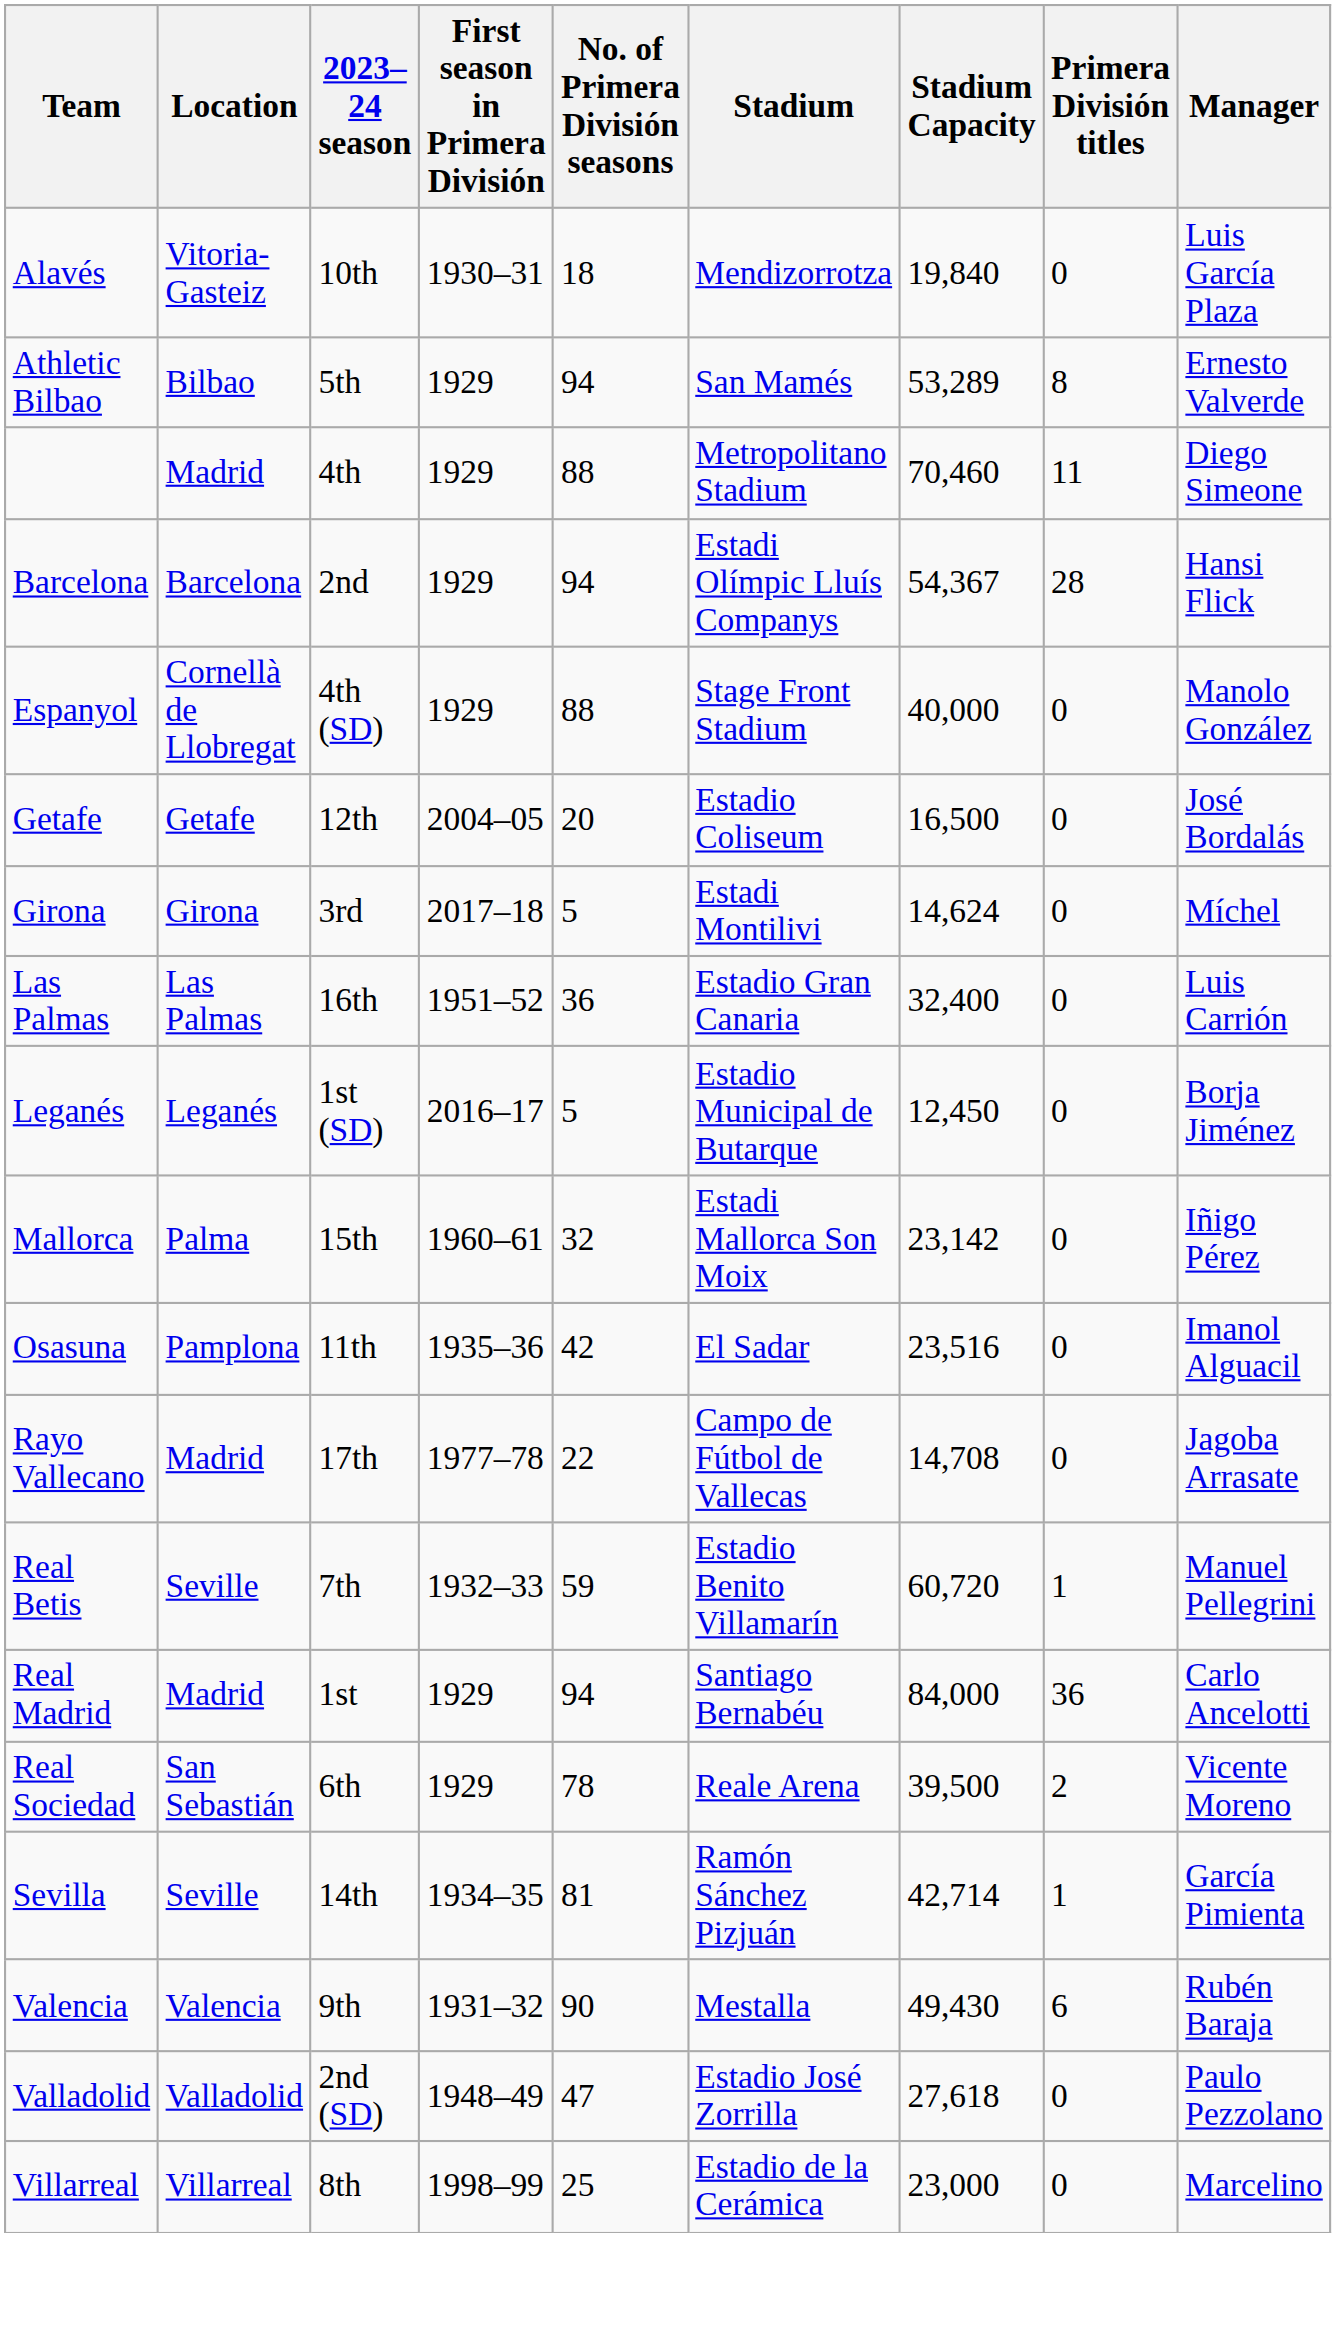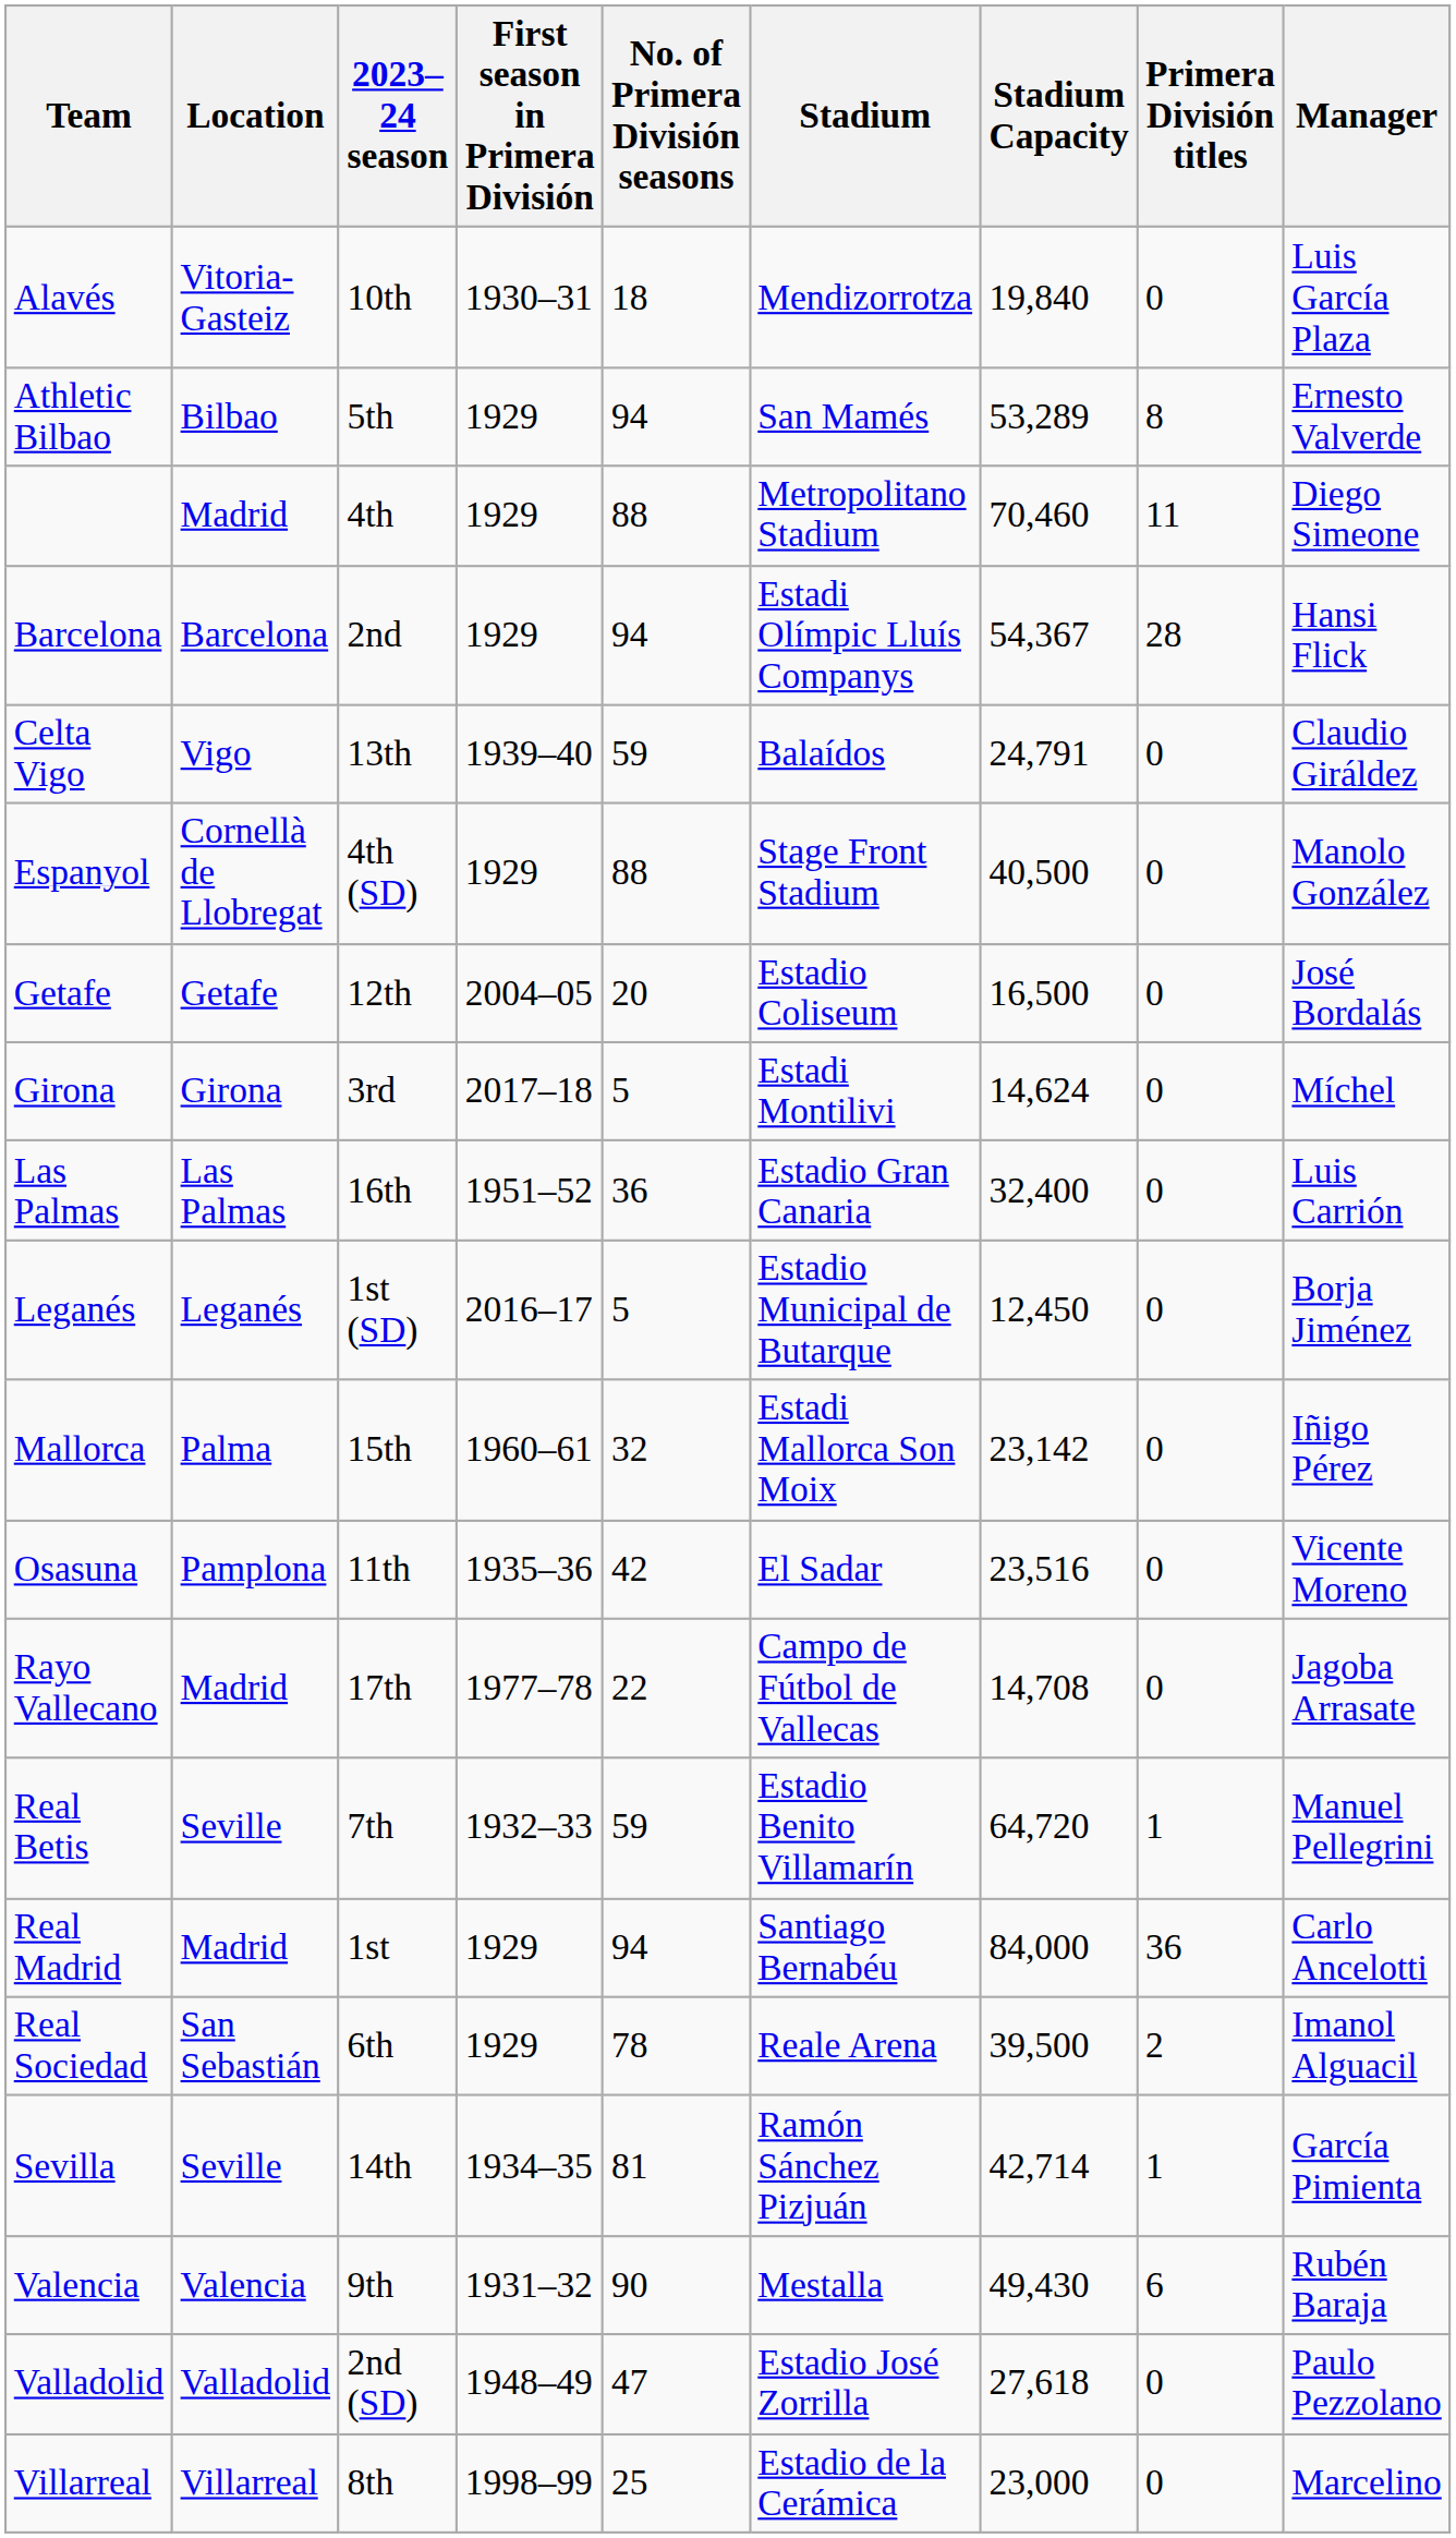 <table class="wikitable sortable" style="text-align: left">
 <tr>
 <th>Team</th>
 <th>Location</th>
 <th><a href='#'>2023–24</a> season</th>
 <th>First season in Primera División</th>
 <th>No. of Primera División seasons</th>
 <th>Stadium</th>
 <th>Stadium Capacity</th>
 <th>Primera División titles</th>
 <th>Manager</th>
 </tr>
 <tr>
 <td><a href='#'>Alavés</a></td>
 <td><a href='#'>Vitoria-Gasteiz</a></td>
 <td>10th</td>
 <td>1930–31</td>
 <td>18</td>
 <td><a href='#'>Mendizorrotza</a></td>
 <td>19,840</td>
 <td>0</td>
 <td><a href='#'>Luis García Plaza</a></td>
 </tr>
 <tr>
 <td><a href='#'>Athletic Bilbao</a></td>
 <td><a href='#'>Bilbao</a></td>
 <td>5th</td>
 <td>1929</td>
 <td>94</td>
 <td><a href='#'>San Mamés</a></td>
 <td>53,289</td>
 <td>8</td>
 <td><a href='#'>Ernesto Valverde</a></td>
 </tr>
 <tr>
 <td></td>
 <td><a href='#'>Madrid</a></td>
 <td>4th</td>
 <td>1929</td>
 <td>88</td>
 <td><a href='#'>Metropolitano Stadium</a></td>
 <td>70,460</td>
 <td>11</td>
 <td><a href='#'>Diego Simeone</a></td>
 </tr>
 <tr>
 <td><a href='#'>Barcelona</a></td>
 <td><a href='#'>Barcelona</a></td>
 <td>2nd</td>
 <td>1929</td>
 <td>94</td>
 <td><a href='#'>Estadi Olímpic Lluís Companys</a></td>
 <td>54,367</td>
 <td>28</td>
 <td><a href='#'>Hansi Flick</a></td>
 </tr>
 <tr>
+<td><a href='#'>Celta Vigo</a></td>
+<td><a href='#'>Vigo</a></td>
+<td>13th</td>
+<td>1939–40</td>
+<td>59</td>
+<td><a href='#'>Balaídos</a></td>
+<td>24,791</td>
+<td>0</td>
+<td><a href='#'>Claudio Giráldez</a></td>
+</tr>
+<tr>
 <td><a href='#'>Espanyol</a></td>
 <td><a href='#'>Cornellà de Llobregat</a></td>
 <td>4th (<a href='#'>SD</a>)</td>
 <td>1929</td>
 <td>88</td>
 <td><a href='#'>Stage Front Stadium</a></td>
-<td>40,000</td>
+<td>40,500</td>
 <td>0</td>
 <td><a href='#'>Manolo González</a></td>
 </tr>
 <tr>
 <td><a href='#'>Getafe</a></td>
 <td><a href='#'>Getafe</a></td>
 <td>12th</td>
 <td>2004–05</td>
 <td>20</td>
 <td><a href='#'>Estadio Coliseum</a></td>
 <td>16,500</td>
 <td>0</td>
 <td><a href='#'>José Bordalás</a></td>
 </tr>
 <tr>
 <td><a href='#'>Girona</a></td>
 <td><a href='#'>Girona</a></td>
 <td>3rd</td>
 <td>2017–18</td>
 <td>5</td>
 <td><a href='#'>Estadi Montilivi</a></td>
 <td>14,624</td>
 <td>0</td>
 <td><a href='#'>Míchel</a></td>
 </tr>
 <tr>
 <td><a href='#'>Las Palmas</a></td>
 <td><a href='#'>Las Palmas</a></td>
 <td>16th</td>
 <td>1951–52</td>
 <td>36</td>
 <td><a href='#'>Estadio Gran Canaria</a></td>
 <td>32,400</td>
 <td>0</td>
 <td><a href='#'>Luis Carrión</a></td>
 </tr>
 <tr>
 <td><a href='#'>Leganés</a></td>
 <td><a href='#'>Leganés</a></td>
 <td>1st (<a href='#'>SD</a>)</td>
 <td>2016–17</td>
 <td>5</td>
 <td><a href='#'>Estadio Municipal de Butarque</a></td>
 <td>12,450</td>
 <td>0</td>
 <td><a href='#'>Borja Jiménez</a></td>
 </tr>
 <tr>
 <td><a href='#'>Mallorca</a></td>
 <td><a href='#'>Palma</a></td>
 <td>15th</td>
 <td>1960–61</td>
 <td>32</td>
 <td><a href='#'>Estadi Mallorca Son Moix</a></td>
 <td>23,142</td>
 <td>0</td>
 <td><a href='#'>Iñigo Pérez</a></td>
 </tr>
 <tr>
 <td><a href='#'>Osasuna</a></td>
 <td><a href='#'>Pamplona</a></td>
 <td>11th</td>
 <td>1935–36</td>
 <td>42</td>
 <td><a href='#'>El Sadar</a></td>
 <td>23,516</td>
 <td>0</td>
-<td><a href='#'>Imanol Alguacil</a></td>
+<td><a href='#'>Vicente Moreno</a></td>
 </tr>
 <tr>
 <td><a href='#'>Rayo Vallecano</a></td>
 <td><a href='#'>Madrid</a></td>
 <td>17th</td>
 <td>1977–78</td>
 <td>22</td>
 <td><a href='#'>Campo de Fútbol de Vallecas</a></td>
 <td>14,708</td>
 <td>0</td>
 <td><a href='#'>Jagoba Arrasate</a></td>
 </tr>
 <tr>
 <td><a href='#'>Real Betis</a></td>
 <td><a href='#'>Seville</a></td>
 <td>7th</td>
 <td>1932–33</td>
 <td>59</td>
 <td><a href='#'>Estadio Benito Villamarín</a></td>
-<td>60,720</td>
+<td>64,720</td>
 <td>1</td>
 <td><a href='#'>Manuel Pellegrini</a></td>
 </tr>
 <tr>
 <td><a href='#'>Real Madrid</a></td>
 <td><a href='#'>Madrid</a></td>
 <td>1st</td>
 <td>1929</td>
 <td>94</td>
 <td><a href='#'>Santiago Bernabéu</a></td>
 <td>84,000</td>
 <td>36</td>
 <td><a href='#'>Carlo Ancelotti</a></td>
 </tr>
 <tr>
 <td><a href='#'>Real Sociedad</a></td>
 <td><a href='#'>San Sebastián</a></td>
 <td>6th</td>
 <td>1929</td>
 <td>78</td>
 <td><a href='#'>Reale Arena</a></td>
 <td>39,500</td>
 <td>2</td>
-<td><a href='#'>Vicente Moreno</a></td>
+<td><a href='#'>Imanol Alguacil</a></td>
 </tr>
 <tr>
 <td><a href='#'>Sevilla</a></td>
 <td><a href='#'>Seville</a></td>
 <td>14th</td>
 <td>1934–35</td>
 <td>81</td>
 <td><a href='#'>Ramón Sánchez Pizjuán</a></td>
 <td>42,714</td>
 <td>1</td>
 <td><a href='#'>García Pimienta</a></td>
 </tr>
 <tr>
 <td><a href='#'>Valencia</a></td>
 <td><a href='#'>Valencia</a></td>
 <td>9th</td>
 <td>1931–32</td>
 <td>90</td>
 <td><a href='#'>Mestalla</a></td>
 <td>49,430</td>
 <td>6</td>
 <td><a href='#'>Rubén Baraja</a></td>
 </tr>
 <tr>
 <td><a href='#'>Valladolid</a></td>
 <td><a href='#'>Valladolid</a></td>
 <td>2nd (<a href='#'>SD</a>)</td>
 <td>1948–49</td>
 <td>47</td>
 <td><a href='#'>Estadio José Zorrilla</a></td>
 <td>27,618</td>
 <td>0</td>
 <td><a href='#'>Paulo Pezzolano</a></td>
 </tr>
 <tr>
 <td><a href='#'>Villarreal</a></td>
 <td><a href='#'>Villarreal</a></td>
 <td>8th</td>
 <td>1998–99</td>
 <td>25</td>
 <td><a href='#'>Estadio de la Cerámica</a></td>
 <td>23,000</td>
 <td>0</td>
 <td><a href='#'>Marcelino</a></td>
 </tr>
 </table>
